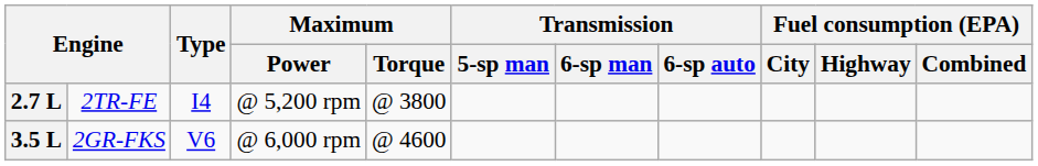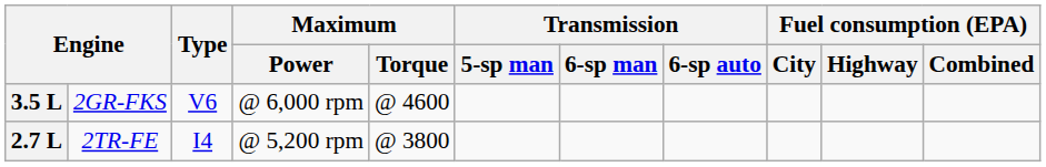 <table class="wikitable sortable" style="font-size:90%;text-align:center;">
 <tr>
 <th colspan=2 rowspan=2>Engine</th>
 <th rowspan=2>Type</th>
 <th colspan=2>Maximum</th>
 <th colspan=3>Transmission</th>
 <th colspan=3>Fuel consumption (EPA)</th>
 </tr>
 <tr>
 <th>Power</th>
 <th>Torque</th>
 <th>5-sp <a href='#'>man</a></th>
 <th>6-sp <a href='#'>man</a></th>
 <th>6-sp <a href='#'>auto</a></th>
 <th>City</th>
 <th>Highway</th>
 <th>Combined</th>
 </tr>
 <tr>
+<th>3.5 L</th>
+<td><em><a href='#'>2GR-FKS</a></em></td>
+<td><a href='#'>V6</a></td>
+<td> @ 6,000 rpm</td>
+<td> @ 4600</td>
+<td></td>
+<td></td>
+<td></td>
+<td></td>
+<td></td>
+<td></td>
+</tr>
+<tr>
 <th>2.7 L</th>
 <td><em><a href='#'>2TR-FE</a></em></td>
 <td><a href='#'>I4</a></td>
 <td> @ 5,200 rpm</td>
 <td> @ 3800</td>
 <td></td>
 <td></td>
 <td></td>
 <td></td>
 <td></td>
 <td></td>
 </tr>
-<tr>
-<th>3.5 L</th>
-<td><em><a href='#'>2GR-FKS</a></em></td>
-<td><a href='#'>V6</a></td>
-<td> @ 6,000 rpm</td>
-<td> @ 4600</td>
-<td></td>
-<td></td>
-<td></td>
-<td></td>
-<td></td>
-<td></td>
-</tr>
 </table>
